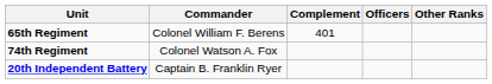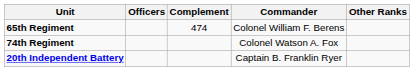 <table class="wikitable">
 <tr>
 <th>Unit</th>
+<th>Officers</th>
+<th>Complement</th>
 <th>Commander</th>
-<th>Complement</th>
-<th>Officers</th>
 <th>Other Ranks</th>
 </tr>
 <tr>
 <td><strong>65th Regiment</strong></td>
+<td align="center"></td>
+<td align="center">474</td>
 <td align="center">Colonel William F. Berens</td>
-<td align="center">401</td>
-<td align="center"></td>
 <td align="center"></td>
 </tr>
 <tr>
 <td><strong>74th Regiment</strong></td>
-<td align="center">Colonel Watson A. Fox</td>
 <td align="center"></td>
 <td align="center"></td>
+<td align="center">Colonel Watson A. Fox</td>
 <td align="center"></td>
 </tr>
 <tr>
 <td><strong><a href='#'>20th Independent Battery</a></strong></td>
-<td align="center">Captain B. Franklin Ryer</td>
 <td align="center"></td>
 <td align="center"></td>
+<td align="center">Captain B. Franklin Ryer</td>
 <td align="center"></td>
 </tr>
 </table>
